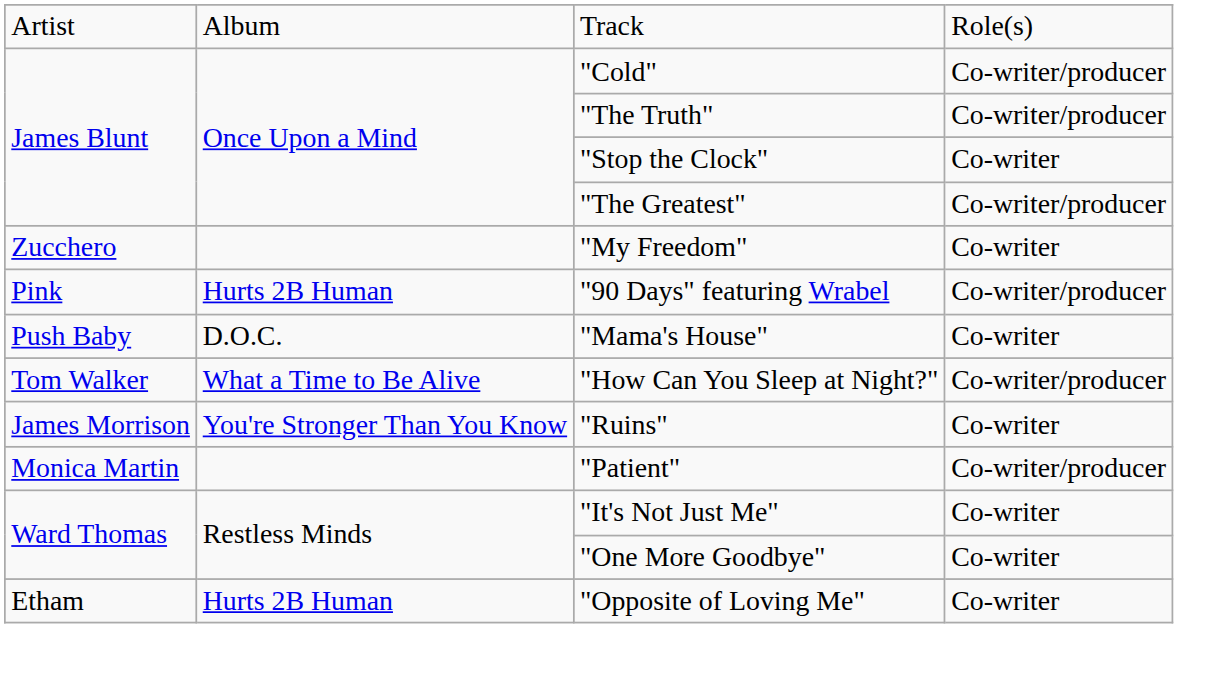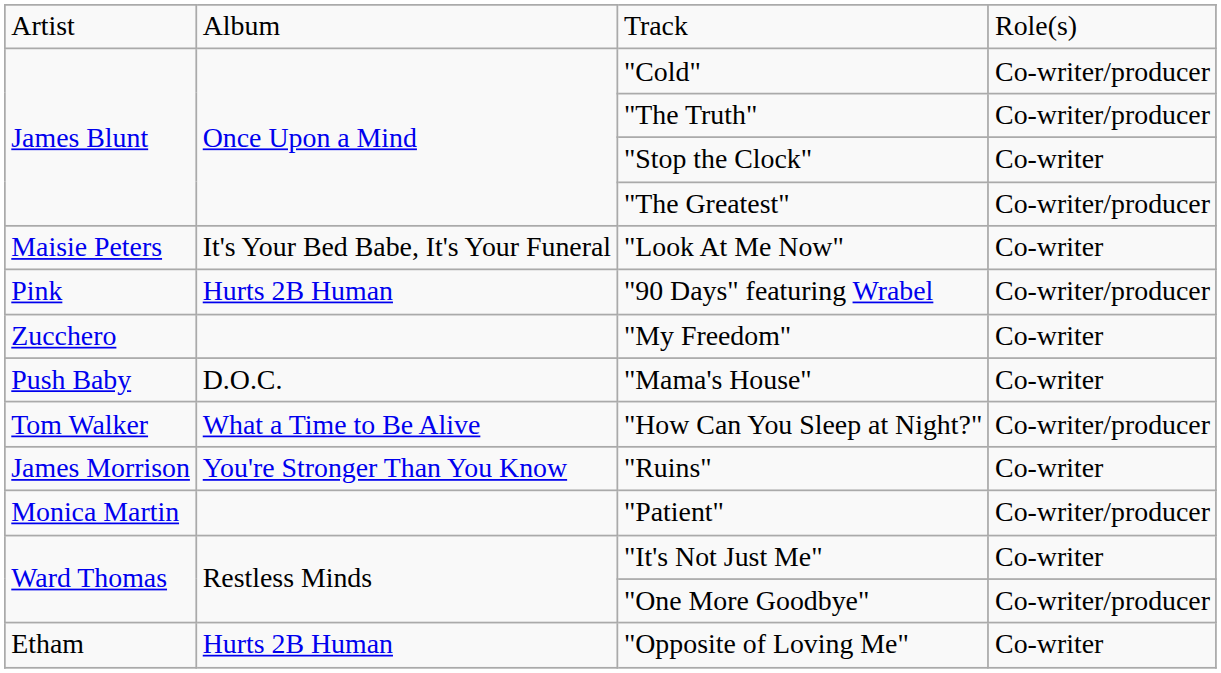 <table class="wikitable">
 <tr>
 <td>Artist</td>
 <td>Album</td>
 <td>Track</td>
 <td>Role(s)</td>
 </tr>
 <tr>
 <td rowspan="4"><a href='#'>James Blunt</a></td>
 <td rowspan="4"><a href='#'>Once Upon a Mind</a></td>
 <td>"Cold"</td>
 <td>Co-writer/producer</td>
 </tr>
 <tr>
 <td>"The Truth"</td>
 <td>Co-writer/producer</td>
 </tr>
 <tr>
 <td>"Stop the Clock"</td>
 <td>Co-writer</td>
 </tr>
 <tr>
 <td>"The Greatest"</td>
 <td>Co-writer/producer</td>
 </tr>
 <tr>
-<td><a href='#'>Zucchero</a></td>
-<td></td>
-<td>"My Freedom"</td>
+<td><a href='#'>Maisie Peters</a></td>
+<td>It's Your Bed Babe, It's Your Funeral</td>
+<td>"Look At Me Now"</td>
 <td>Co-writer</td>
 </tr>
 <tr>
 <td><a href='#'>Pink</a></td>
 <td><a href='#'>Hurts 2B Human</a></td>
 <td>"90 Days" featuring <a href='#'>Wrabel</a></td>
 <td>Co-writer/producer</td>
+</tr>
+<tr>
+<td><a href='#'>Zucchero</a></td>
+<td></td>
+<td>"My Freedom"</td>
+<td>Co-writer</td>
 </tr>
 <tr>
 <td><a href='#'>Push Baby</a></td>
 <td>D.O.C.</td>
 <td>"Mama's House"</td>
 <td>Co-writer</td>
 </tr>
 <tr>
 <td><a href='#'>Tom Walker</a></td>
 <td><a href='#'>What a Time to Be Alive</a></td>
 <td>"How Can You Sleep at Night?"</td>
 <td>Co-writer/producer</td>
 </tr>
 <tr>
 <td><a href='#'>James Morrison</a></td>
 <td><a href='#'>You're Stronger Than You Know</a></td>
 <td>"Ruins"</td>
 <td>Co-writer</td>
 </tr>
 <tr>
 <td><a href='#'>Monica Martin</a></td>
 <td></td>
 <td>"Patient"</td>
 <td>Co-writer/producer</td>
 </tr>
 <tr>
 <td rowspan="2"><a href='#'>Ward Thomas</a></td>
 <td rowspan="2">Restless Minds</td>
 <td>"It's Not Just Me"</td>
 <td>Co-writer</td>
 </tr>
 <tr>
 <td>"One More Goodbye"</td>
-<td>Co-writer</td>
+<td>Co-writer/producer</td>
 </tr>
 <tr>
 <td>Etham</td>
 <td><a href='#'>Hurts 2B Human</a></td>
 <td>"Opposite of Loving Me"</td>
 <td>Co-writer</td>
 </tr>
 </table>
